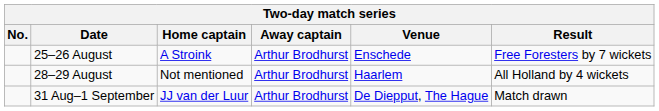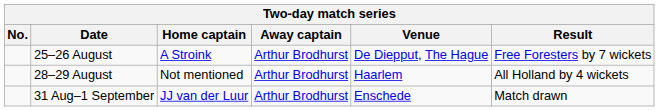 <table class="wikitable">
 <tr>
 <th colspan="9">Two-day match series</th>
 </tr>
 <tr>
 <th>No.</th>
 <th>Date</th>
 <th>Home captain</th>
 <th>Away captain</th>
 <th>Venue</th>
 <th>Result</th>
 </tr>
 <tr>
 <td></td>
 <td>25–26 August</td>
 <td><a href='#'>A Stroink</a></td>
 <td><a href='#'>Arthur Brodhurst</a></td>
-<td><a href='#'>Enschede</a></td>
+<td><a href='#'>De Diepput</a>, <a href='#'>The Hague</a></td>
 <td><a href='#'>Free Foresters</a> by 7 wickets</td>
 </tr>
 <tr>
 <td></td>
 <td>28–29 August</td>
 <td>Not mentioned</td>
 <td><a href='#'>Arthur Brodhurst</a></td>
 <td><a href='#'>Haarlem</a></td>
 <td>All Holland by 4 wickets</td>
 </tr>
 <tr>
 <td></td>
 <td>31 Aug–1 September</td>
 <td><a href='#'>JJ van der Luur</a></td>
 <td><a href='#'>Arthur Brodhurst</a></td>
-<td><a href='#'>De Diepput</a>, <a href='#'>The Hague</a></td>
+<td><a href='#'>Enschede</a></td>
 <td>Match drawn</td>
 </tr>
 </table>
